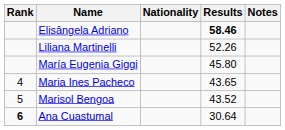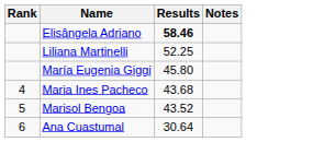 <table class="wikitable sortable" style="text-align:center">
 <tr>
 <th>Rank</th>
 <th>Name</th>
-<th>Nationality</th>
 <th>Results</th>
 <th>Notes</th>
 </tr>
 <tr>
 <td></td>
 <td align=left><a href='#'>Elisângela Adriano</a></td>
-<td align=left></td>
 <td><strong>58.46</strong></td>
 <td></td>
 </tr>
 <tr>
 <td></td>
 <td align=left><a href='#'>Liliana Martinelli</a></td>
-<td align=left></td>
-<td>52.26</td>
+<td>52.25</td>
 <td></td>
 </tr>
 <tr>
 <td></td>
 <td align=left><a href='#'>María Eugenia Giggi</a></td>
-<td align=left></td>
 <td>45.80</td>
 <td></td>
 </tr>
 <tr>
 <td>4</td>
 <td align=left><a href='#'>Maria Ines Pacheco</a></td>
-<td align=left></td>
-<td>43.65</td>
+<td>43.68</td>
 <td></td>
 </tr>
 <tr>
 <td>5</td>
 <td align=left><a href='#'>Marisol Bengoa</a></td>
-<td align=left></td>
 <td>43.52</td>
 <td></td>
 </tr>
 <tr>
-<td><strong>6</strong></td>
+<td>6</td>
 <td align=left><a href='#'>Ana Cuastumal</a></td>
-<td align=left></td>
 <td>30.64</td>
 <td></td>
 </tr>
 </table>
